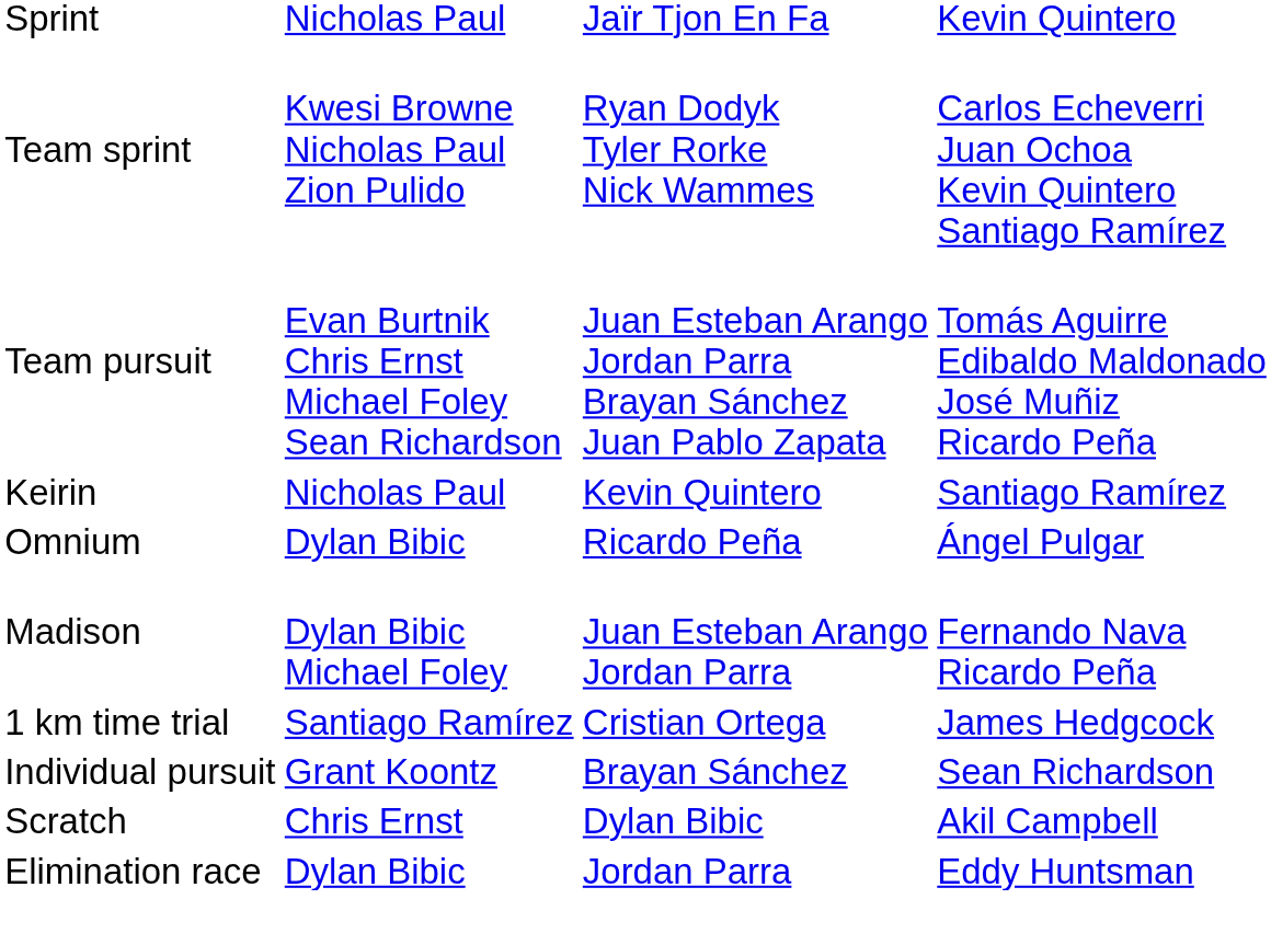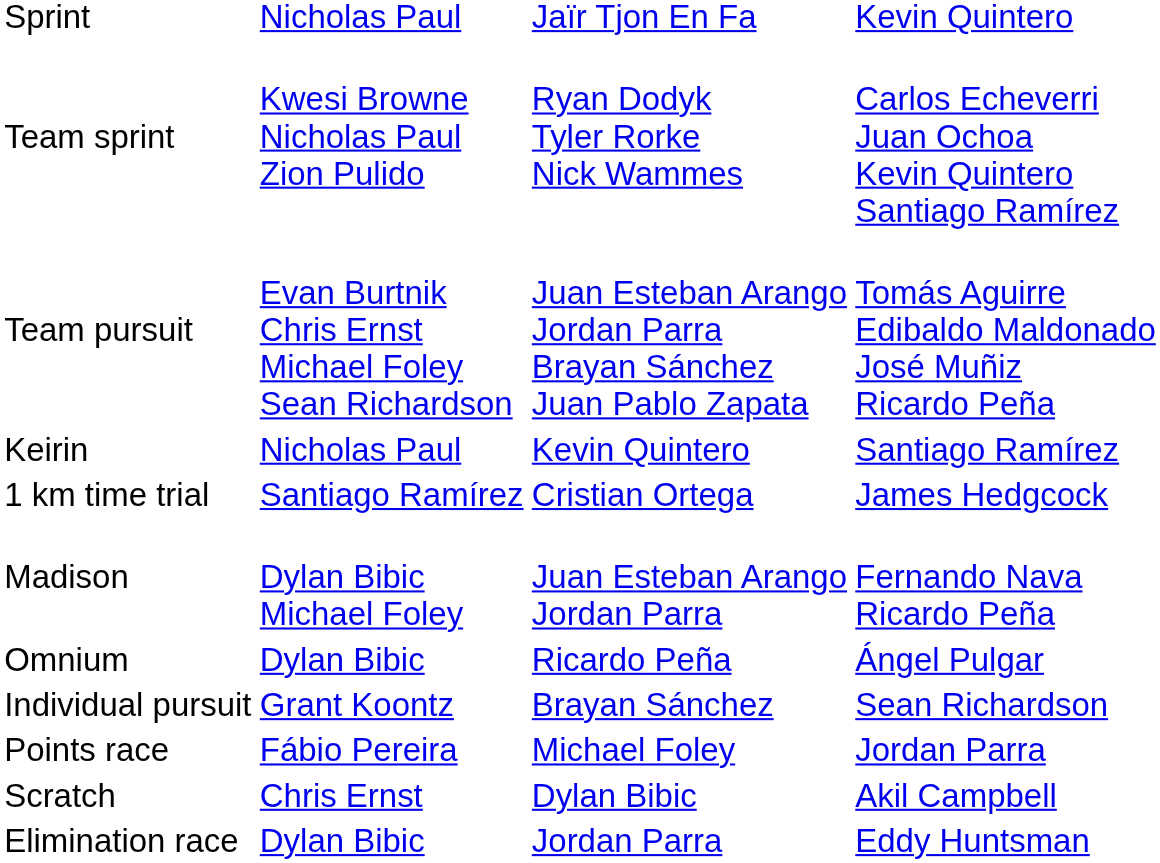 <table>
 <tr>
 <td>Sprint</td>
 <td><a href='#'>Nicholas Paul</a><br></td>
 <td><a href='#'>Jaïr Tjon En Fa</a><br></td>
 <td><a href='#'>Kevin Quintero</a><br></td>
 </tr>
 <tr>
 <td>Team sprint</td>
 <td><br><a href='#'>Kwesi Browne</a><br><a href='#'>Nicholas Paul</a><br><a href='#'>Zion Pulido</a><br><br></td>
 <td><br><a href='#'>Ryan Dodyk</a><br><a href='#'>Tyler Rorke</a><br><a href='#'>Nick Wammes</a><br><br></td>
 <td><br><a href='#'>Carlos Echeverri</a><br><a href='#'>Juan Ochoa</a><br><a href='#'>Kevin Quintero</a><br><a href='#'>Santiago Ramírez</a></td>
 </tr>
 <tr>
 <td>Team pursuit</td>
 <td><br><a href='#'>Evan Burtnik</a><br><a href='#'>Chris Ernst</a><br><a href='#'>Michael Foley</a><br><a href='#'>Sean Richardson</a></td>
 <td><br><a href='#'>Juan Esteban Arango</a><br><a href='#'>Jordan Parra</a><br><a href='#'>Brayan Sánchez</a><br><a href='#'>Juan Pablo Zapata</a></td>
 <td><br><a href='#'>Tomás Aguirre</a><br><a href='#'>Edibaldo Maldonado</a><br><a href='#'>José Muñiz</a><br><a href='#'>Ricardo Peña</a></td>
 </tr>
 <tr>
 <td>Keirin</td>
 <td><a href='#'>Nicholas Paul</a><br></td>
 <td><a href='#'>Kevin Quintero</a><br></td>
 <td><a href='#'>Santiago Ramírez</a><br></td>
 </tr>
 <tr>
-<td>Omnium</td>
-<td><a href='#'>Dylan Bibic</a><br></td>
-<td><a href='#'>Ricardo Peña</a><br></td>
-<td><a href='#'>Ángel Pulgar</a><br></td>
+<td>1 km time trial</td>
+<td><a href='#'>Santiago Ramírez</a><br></td>
+<td><a href='#'>Cristian Ortega</a><br></td>
+<td><a href='#'>James Hedgcock</a><br></td>
 </tr>
 <tr>
 <td>Madison</td>
 <td><br><a href='#'>Dylan Bibic</a><br><a href='#'>Michael Foley</a></td>
 <td><br><a href='#'>Juan Esteban Arango</a><br><a href='#'>Jordan Parra</a></td>
 <td><br><a href='#'>Fernando Nava</a><br><a href='#'>Ricardo Peña</a></td>
 </tr>
 <tr>
-<td>1 km time trial</td>
-<td><a href='#'>Santiago Ramírez</a><br></td>
-<td><a href='#'>Cristian Ortega</a><br></td>
-<td><a href='#'>James Hedgcock</a><br></td>
+<td>Omnium</td>
+<td><a href='#'>Dylan Bibic</a><br></td>
+<td><a href='#'>Ricardo Peña</a><br></td>
+<td><a href='#'>Ángel Pulgar</a><br></td>
 </tr>
 <tr>
 <td>Individual pursuit</td>
 <td><a href='#'>Grant Koontz</a><br></td>
 <td><a href='#'>Brayan Sánchez</a><br></td>
 <td><a href='#'>Sean Richardson</a><br></td>
+</tr>
+<tr>
+<td>Points race</td>
+<td><a href='#'>Fábio Pereira</a><br></td>
+<td><a href='#'>Michael Foley</a><br></td>
+<td><a href='#'>Jordan Parra</a><br></td>
 </tr>
 <tr>
 <td>Scratch</td>
 <td><a href='#'>Chris Ernst</a><br></td>
 <td><a href='#'>Dylan Bibic</a><br></td>
 <td><a href='#'>Akil Campbell</a><br></td>
 </tr>
 <tr>
 <td>Elimination race</td>
 <td><a href='#'>Dylan Bibic</a><br></td>
 <td><a href='#'>Jordan Parra</a><br></td>
 <td><a href='#'>Eddy Huntsman</a><br></td>
 </tr>
 <tr>
 </tr>
 </table>
